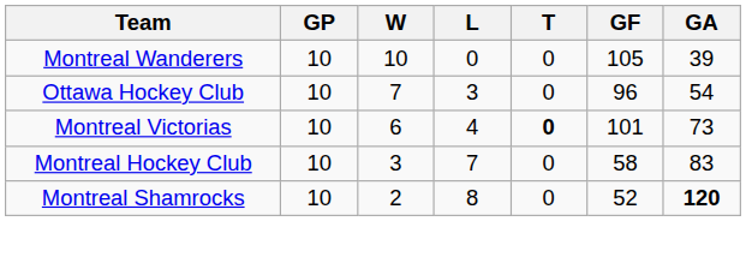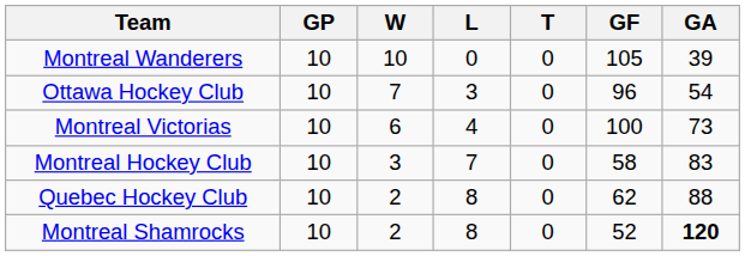 <table class="wikitable" style="text-align:center;">
 <tr>
 <th style="width:12em">Team</th>
 <th style="width:3em">GP</th>
 <th style="width:3em">W</th>
 <th style="width:3em">L</th>
 <th style="width:3em">T</th>
 <th style="width:3em">GF</th>
 <th style="width:3em">GA</th>
 </tr>
 <tr>
 <td><a href='#'>Montreal Wanderers</a></td>
 <td>10</td>
 <td>10</td>
 <td>0</td>
 <td>0</td>
 <td>105</td>
 <td>39</td>
 </tr>
 <tr>
 <td><a href='#'>Ottawa Hockey Club</a></td>
 <td>10</td>
 <td>7</td>
 <td>3</td>
 <td>0</td>
 <td>96</td>
 <td>54</td>
 </tr>
 <tr>
 <td><a href='#'>Montreal Victorias</a></td>
 <td>10</td>
 <td>6</td>
 <td>4</td>
-<td><strong>0</strong></td>
-<td>101</td>
+<td>0</td>
+<td>100</td>
 <td>73</td>
 </tr>
 <tr>
 <td><a href='#'>Montreal Hockey Club</a></td>
 <td>10</td>
 <td>3</td>
 <td>7</td>
 <td>0</td>
 <td>58</td>
 <td>83</td>
 </tr>
 <tr>
+<td><a href='#'>Quebec Hockey Club</a></td>
+<td>10</td>
+<td>2</td>
+<td>8</td>
+<td>0</td>
+<td>62</td>
+<td>88</td>
+</tr>
+<tr>
 <td><a href='#'>Montreal Shamrocks</a></td>
 <td>10</td>
 <td>2</td>
 <td>8</td>
 <td>0</td>
 <td>52</td>
 <td><strong>120</strong></td>
 </tr>
 </table>
